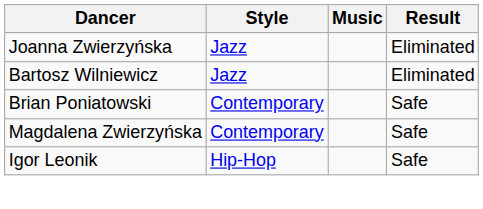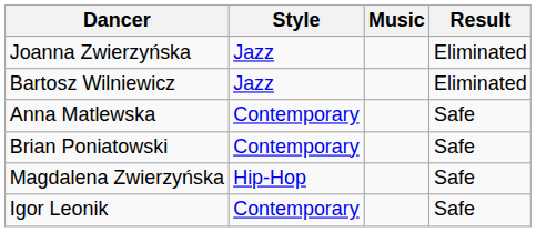 <table class="wikitable">
 <tr>
 <th>Dancer</th>
 <th>Style</th>
 <th>Music</th>
 <th>Result</th>
 </tr>
 <tr>
 <td>Joanna Zwierzyńska</td>
 <td><a href='#'>Jazz</a></td>
 <td></td>
 <td>Eliminated</td>
 </tr>
 <tr>
 <td>Bartosz Wilniewicz</td>
 <td><a href='#'>Jazz</a></td>
 <td></td>
 <td>Eliminated</td>
 </tr>
 <tr>
+<td>Anna Matlewska</td>
+<td><a href='#'>Contemporary</a></td>
+<td></td>
+<td>Safe</td>
+</tr>
+<tr>
 <td>Brian Poniatowski</td>
 <td><a href='#'>Contemporary</a></td>
 <td></td>
 <td>Safe</td>
 </tr>
 <tr>
 <td>Magdalena Zwierzyńska</td>
-<td><a href='#'>Contemporary</a></td>
+<td><a href='#'>Hip-Hop</a></td>
 <td></td>
 <td>Safe</td>
 </tr>
 <tr>
 <td>Igor Leonik</td>
-<td><a href='#'>Hip-Hop</a></td>
+<td><a href='#'>Contemporary</a></td>
 <td></td>
 <td>Safe</td>
 </tr>
 </table>
